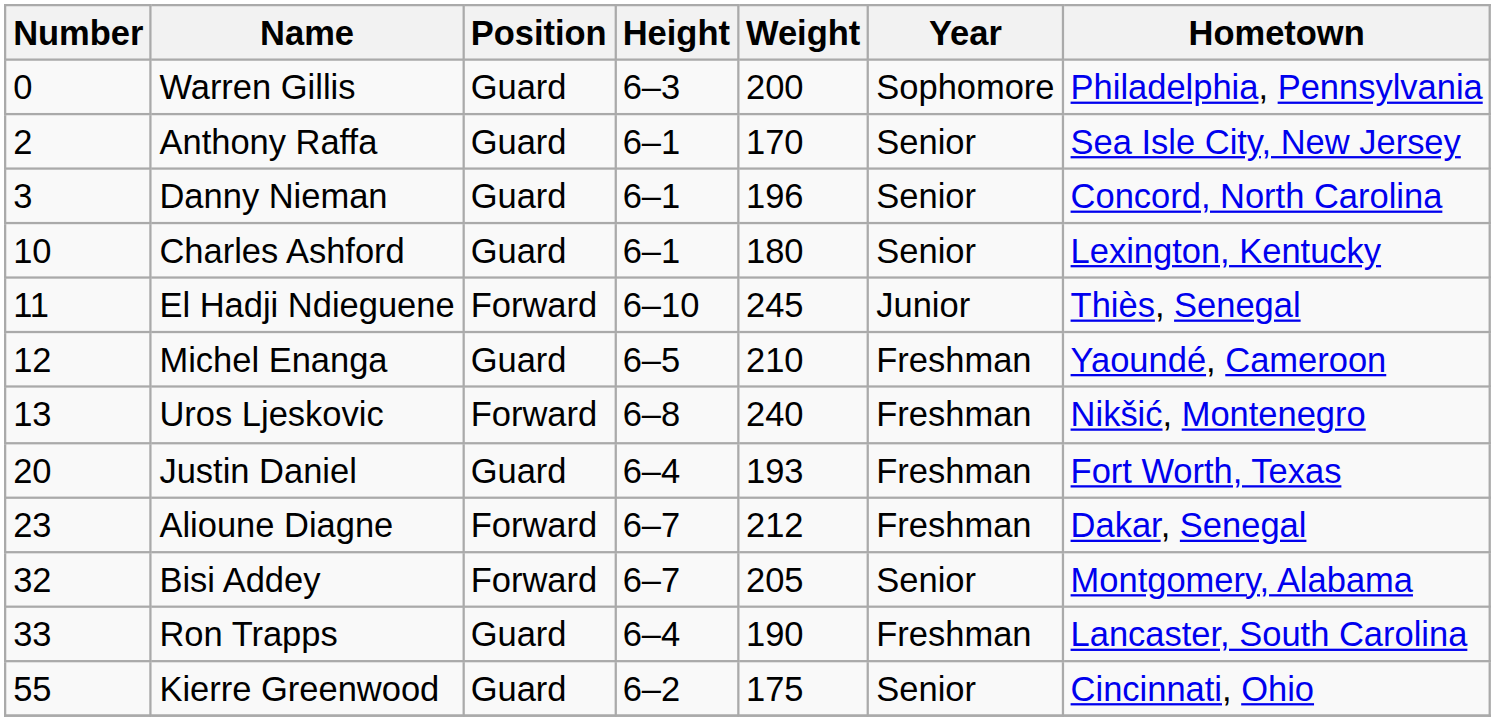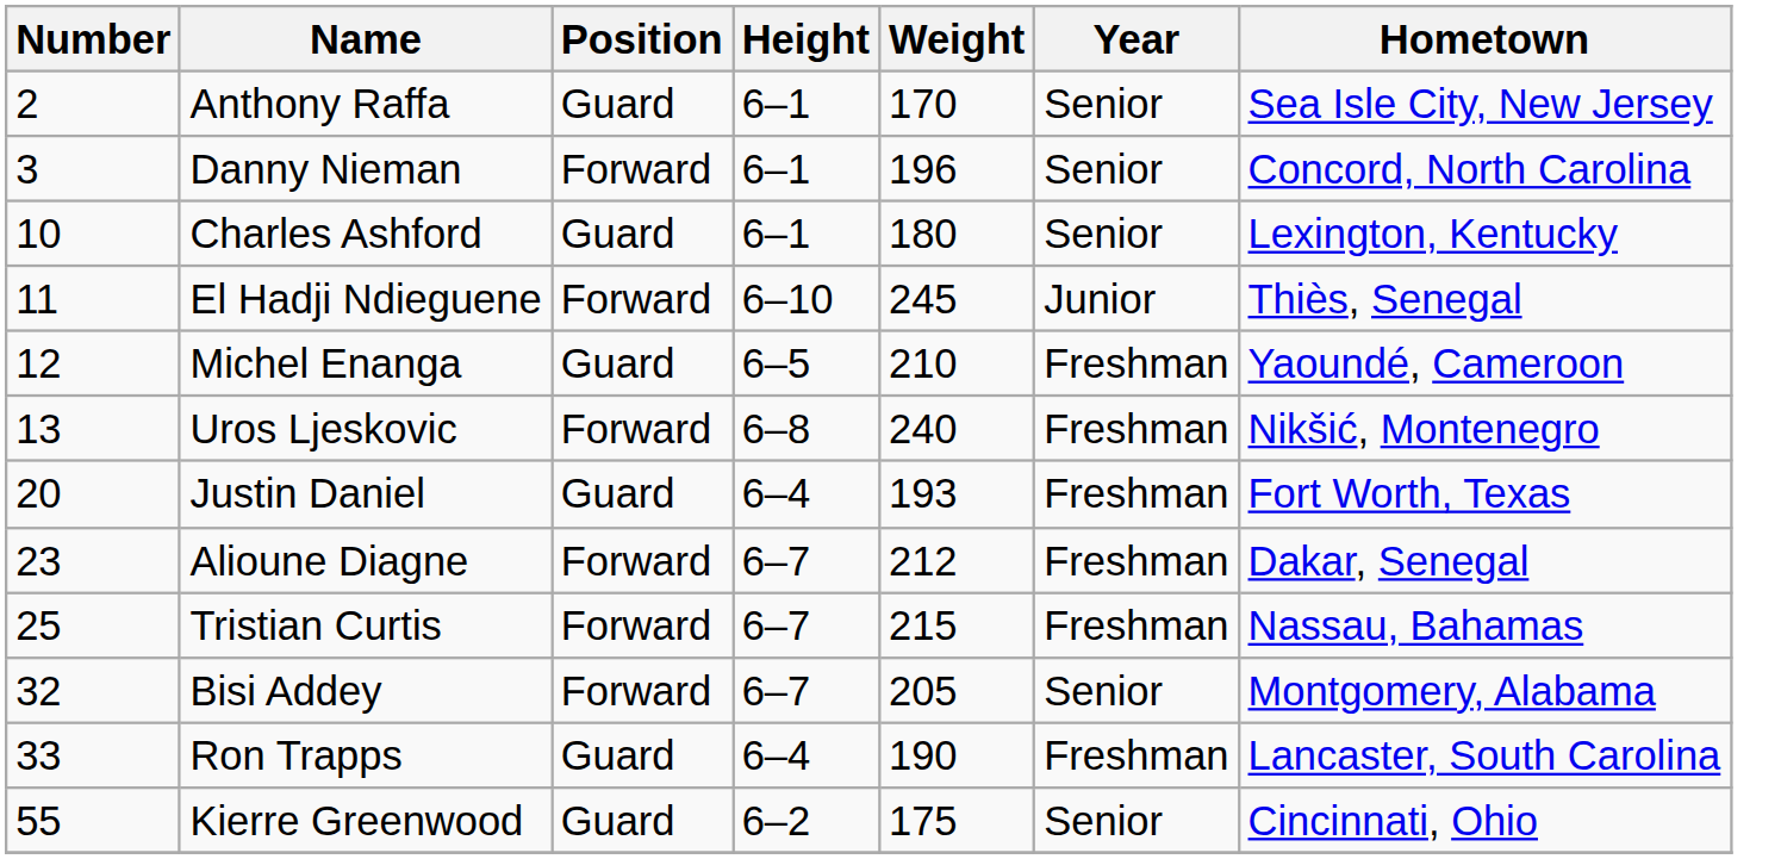 <table class="wikitable" style="font-size: 95%;">
 <tr>
 <th>Number</th>
 <th>Name</th>
 <th>Position</th>
 <th>Height</th>
 <th>Weight</th>
 <th>Year</th>
 <th>Hometown</th>
-</tr>
-<tr>
-<td>0</td>
-<td>Warren Gillis</td>
-<td>Guard</td>
-<td>6–3</td>
-<td>200</td>
-<td>Sophomore</td>
-<td><a href='#'>Philadelphia</a>, <a href='#'>Pennsylvania</a></td>
 </tr>
 <tr>
 <td>2</td>
 <td>Anthony Raffa</td>
 <td>Guard</td>
 <td>6–1</td>
 <td>170</td>
 <td>Senior</td>
 <td><a href='#'>Sea Isle City, New Jersey</a></td>
 </tr>
 <tr>
 <td>3</td>
 <td>Danny Nieman</td>
-<td>Guard</td>
+<td>Forward</td>
 <td>6–1</td>
 <td>196</td>
 <td>Senior</td>
 <td><a href='#'>Concord, North Carolina</a></td>
 </tr>
 <tr>
 <td>10</td>
 <td>Charles Ashford</td>
 <td>Guard</td>
 <td>6–1</td>
 <td>180</td>
 <td>Senior</td>
 <td><a href='#'>Lexington, Kentucky</a></td>
 </tr>
 <tr>
 <td>11</td>
 <td>El Hadji Ndieguene</td>
 <td>Forward</td>
 <td>6–10</td>
 <td>245</td>
 <td>Junior</td>
 <td><a href='#'>Thiès</a>, <a href='#'>Senegal</a></td>
 </tr>
 <tr>
 <td>12</td>
 <td>Michel Enanga</td>
 <td>Guard</td>
 <td>6–5</td>
 <td>210</td>
 <td>Freshman</td>
 <td><a href='#'>Yaoundé</a>, <a href='#'>Cameroon</a></td>
 </tr>
 <tr>
 <td>13</td>
 <td>Uros Ljeskovic</td>
 <td>Forward</td>
 <td>6–8</td>
 <td>240</td>
 <td>Freshman</td>
 <td><a href='#'>Nikšić</a>, <a href='#'>Montenegro</a></td>
 </tr>
 <tr>
 <td>20</td>
 <td>Justin Daniel</td>
 <td>Guard</td>
 <td>6–4</td>
 <td>193</td>
 <td>Freshman</td>
 <td><a href='#'>Fort Worth, Texas</a></td>
 </tr>
 <tr>
 <td>23</td>
 <td>Alioune Diagne</td>
 <td>Forward</td>
 <td>6–7</td>
 <td>212</td>
 <td>Freshman</td>
 <td><a href='#'>Dakar</a>, <a href='#'>Senegal</a></td>
 </tr>
 <tr>
+<td>25</td>
+<td>Tristian Curtis</td>
+<td>Forward</td>
+<td>6–7</td>
+<td>215</td>
+<td>Freshman</td>
+<td><a href='#'>Nassau, Bahamas</a></td>
+</tr>
+<tr>
 <td>32</td>
 <td>Bisi Addey</td>
 <td>Forward</td>
 <td>6–7</td>
 <td>205</td>
 <td>Senior</td>
 <td><a href='#'>Montgomery, Alabama</a></td>
 </tr>
 <tr>
 <td>33</td>
 <td>Ron Trapps</td>
 <td>Guard</td>
 <td>6–4</td>
 <td>190</td>
 <td>Freshman</td>
 <td><a href='#'>Lancaster, South Carolina</a></td>
 </tr>
 <tr>
 <td>55</td>
 <td>Kierre Greenwood</td>
 <td>Guard</td>
 <td>6–2</td>
 <td>175</td>
 <td>Senior</td>
 <td><a href='#'>Cincinnati</a>, <a href='#'>Ohio</a></td>
 </tr>
 <tr>
 </tr>
 </table>
